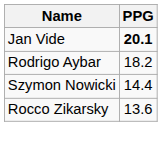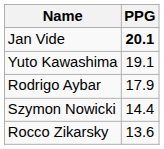 <table class="wikitable">
 <tr>
 <th>Name</th>
 <th>PPG</th>
 </tr>
 <tr>
 <td> Jan Vide</td>
 <td align=center><strong>20.1</strong></td>
 </tr>
 <tr>
+<td> Yuto Kawashima</td>
+<td align=center>19.1</td>
+</tr>
+<tr>
 <td> Rodrigo Aybar</td>
-<td align=center>18.2</td>
+<td align=center>17.9</td>
 </tr>
 <tr>
 <td> Szymon Nowicki</td>
 <td align=center>14.4</td>
 </tr>
 <tr>
 <td> Rocco Zikarsky</td>
 <td align=center>13.6</td>
 </tr>
 </table>
